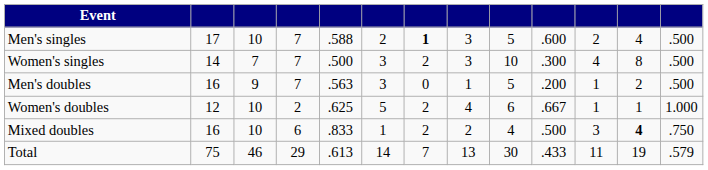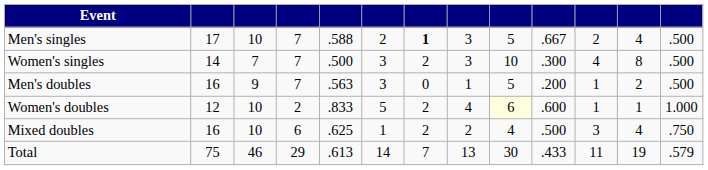 <table class="wikitable" style="text-align:center">
 <tr>
 <th style="background:navy; color:#fff" width="200px">Event</th>
 <th style="background:navy; color:#fff" width="40px"></th>
 <th style="background:navy; color:#fff" width="40px"></th>
 <th style="background:navy; color:#fff" width="40px"></th>
 <th style="background:navy; color:#fff" width="40px"></th>
 <th style="background:navy; color:#fff" width="40px"></th>
 <th style="background:navy; color:#fff" width="40px"></th>
 <th style="background:navy; color:#fff" width="40px"></th>
 <th style="background:navy; color:#fff" width="40px"></th>
 <th style="background:navy; color:#fff" width="40px"></th>
 <th style="background:navy; color:#fff" width="40px"></th>
 <th style="background:navy; color:#fff" width="40px"></th>
 <th style="background:navy; color:#fff" width="40px"></th>
 </tr>
 <tr>
 <td style="text-align:left">Men's singles</td>
 <td>17</td>
 <td>10</td>
 <td>7</td>
 <td>.588</td>
 <td>2</td>
 <td><strong>1</strong></td>
 <td>3</td>
 <td>5</td>
-<td>.600</td>
+<td>.667</td>
 <td>2</td>
 <td>4</td>
 <td>.500</td>
 </tr>
 <tr>
 <td style="text-align:left">Women's singles</td>
 <td>14</td>
 <td>7</td>
 <td>7</td>
 <td>.500</td>
 <td>3</td>
 <td>2</td>
 <td>3</td>
 <td>10</td>
 <td>.300</td>
 <td>4</td>
 <td>8</td>
 <td>.500</td>
 </tr>
 <tr>
 <td style="text-align:left">Men's doubles</td>
 <td>16</td>
 <td>9</td>
 <td>7</td>
 <td>.563</td>
 <td>3</td>
 <td>0</td>
 <td>1</td>
 <td>5</td>
 <td>.200</td>
 <td>1</td>
 <td>2</td>
 <td>.500</td>
 </tr>
 <tr>
 <td style="text-align:left">Women's doubles</td>
 <td>12</td>
 <td>10</td>
 <td>2</td>
-<td>.625</td>
+<td>.833</td>
 <td>5</td>
 <td>2</td>
 <td>4</td>
-<td>6</td>
-<td>.667</td>
+<td style="background: lightyellow;">6</td>
+<td>.600</td>
 <td>1</td>
 <td>1</td>
 <td>1.000</td>
 </tr>
 <tr>
 <td style="text-align:left">Mixed doubles</td>
 <td>16</td>
 <td>10</td>
 <td>6</td>
-<td>.833</td>
+<td>.625</td>
 <td>1</td>
 <td>2</td>
 <td>2</td>
 <td>4</td>
 <td>.500</td>
 <td>3</td>
-<td><strong>4</strong></td>
+<td>4</td>
 <td>.750</td>
 </tr>
 <tr>
 <td style="text-align:left">Total</td>
 <td>75</td>
 <td>46</td>
 <td>29</td>
 <td>.613</td>
 <td>14</td>
 <td>7</td>
 <td>13</td>
 <td>30</td>
 <td>.433</td>
 <td>11</td>
 <td>19</td>
 <td>.579</td>
 </tr>
 </table>
